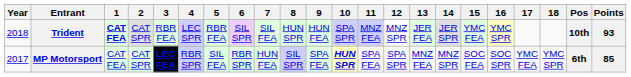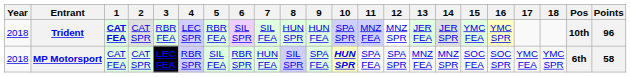 <table class="wikitable" style="text-align:center; font-size:85%">
 <tr>
 <th>Year</th>
 <th>Entrant</th>
 <th>1</th>
 <th>2</th>
 <th>3</th>
 <th>4</th>
 <th>5</th>
 <th>6</th>
 <th>7</th>
 <th>8</th>
 <th>9</th>
 <th>10</th>
 <th>11</th>
 <th>12</th>
 <th>13</th>
 <th>14</th>
 <th>15</th>
 <th>16</th>
 <th>17</th>
 <th>18</th>
 <th>Pos</th>
 <th>Points</th>
 </tr>
 <tr>
 <td><a href='#'>2018</a></td>
 <th><a href='#'>Trident</a></th>
 <td style="background:#DFFFDF;"><strong><a href='#'>CAT<br>FEA</a><br></strong></td>
 <td style="background:#DFDFDF;"><a href='#'>CAT<br>SPR</a><br></td>
 <td style="background:#DFFFDF;"><a href='#'>RBR<br>FEA</a><br></td>
 <td style="background:#CFCFFF;"><a href='#'>LEC<br>SPR</a><br></td>
 <td style="background:#DFFFDF;"><a href='#'>RBR<br>FEA</a><br></td>
 <td style="background:#EFCFFF;"><a href='#'>SIL<br>SPR</a><br></td>
 <td style="background:#DFFFDF;"><a href='#'>SIL<br>FEA</a><br></td>
 <td style="background:#DFFFDF;"><a href='#'>HUN<br>SPR</a><br></td>
 <td style="background:#DFFFDF;"><a href='#'>HUN<br>FEA</a><br></td>
 <td style="background:#CFCFFF;"><a href='#'>SPA<br>SPR</a><br></td>
 <td style="background:#CFCFFF;"><a href='#'>MNZ<br>FEA</a><br></td>
 <td style="background:#FFFFFF;"><a href='#'>MNZ<br>SPR</a><br></td>
 <td style="background:#DFFFDF;"><a href='#'>JER<br>FEA</a><br></td>
 <td style="background:#DFDFDF;"><a href='#'>JER<br>SPR</a><br></td>
 <td style="background:#DFFFDF;"><a href='#'>YMC<br>FEA</a><br></td>
 <td style="background:#FFFFBF;"><a href='#'>YMC<br>SPR</a><br></td>
 <td></td>
 <td></td>
 <th>10th</th>
-<th>93</th>
+<th>96</th>
 </tr>
 <tr>
-<td><a href='#'>2017</a></td>
+<td><a href='#'>2018</a></td>
 <th nowrap><a href='#'>MP Motorsport</a></th>
 <td style="background:#DFFFDF;"><a href='#'>CAT<br>FEA</a><br></td>
 <td style="background:#DFFFDF;"><a href='#'>CAT<br>SPR</a><br></td>
 <td style="background-color:#000000;color:white"><strong><a href='#'><span>LEC<br>FEA</span></a></strong><br></td>
 <td style="background:#CFCFFF;"><a href='#'>RBR<br>SPR</a><br></td>
 <td style="background:#DFFFDF;"><a href='#'>SIL<br>FEA</a><br></td>
 <td style="background:#DFFFDF;"><a href='#'>RBR<br>SPR</a><br></td>
 <td style="background:#DFFFDF;"><a href='#'>HUN<br>FEA</a><br></td>
 <td style="background:#CFCFFF;"><a href='#'>SIL<br>SPR</a><br></td>
 <td style="background:#DFFFDF;"><a href='#'>SPA<br>FEA</a><br></td>
 <td style="background:#FFFFBF;"><strong><em><a href='#'>HUN<br>SPR</a></em><br></strong></td>
 <td><a href='#'>SPA<br>FEA</a></td>
 <td><a href='#'>SPA<br>SPR</a></td>
 <td><a href='#'>MNZ<br>FEA</a></td>
 <td><a href='#'>MNZ<br>SPR</a></td>
 <td><a href='#'>SOC<br>FEA</a></td>
 <td><a href='#'>SOC<br>SPR</a></td>
 <td><a href='#'>YMC<br>FEA</a></td>
 <td><a href='#'>YMC<br>SPR</a></td>
 <th>6th</th>
-<th>85</th>
+<th>58</th>
 </tr>
 </table>
